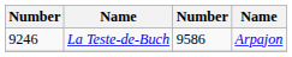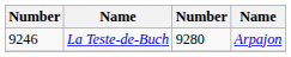 <table class=wikitable>
 <tr>
 <th>Number</th>
 <th>Name</th>
 <th>Number</th>
 <th>Name</th>
 </tr>
 <tr>
 <td>9246</td>
 <td><em><a href='#'>La Teste-de-Buch</a></em></td>
-<td>9586</td>
+<td>9280</td>
 <td><em><a href='#'>Arpajon</a></em></td>
 </tr>
 <tr>
 </tr>
 </table>
